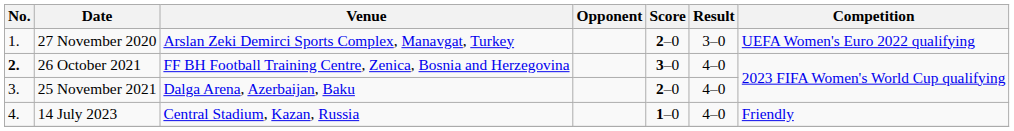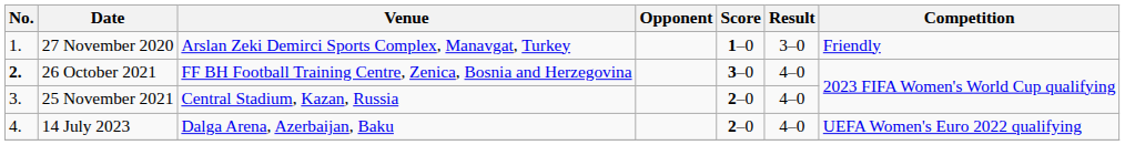 <table class="wikitable">
 <tr>
 <th>No.</th>
 <th>Date</th>
 <th>Venue</th>
 <th>Opponent</th>
 <th>Score</th>
 <th>Result</th>
 <th>Competition</th>
 </tr>
 <tr>
 <td>1.</td>
 <td>27 November 2020</td>
 <td><a href='#'>Arslan Zeki Demirci Sports Complex</a>, <a href='#'>Manavgat</a>, <a href='#'>Turkey</a></td>
 <td></td>
-<td align=center><strong>2</strong>–0</td>
+<td align=center><strong>1</strong>–0</td>
 <td align=center>3–0</td>
-<td><a href='#'>UEFA Women's Euro 2022 qualifying</a></td>
+<td><a href='#'>Friendly</a></td>
 </tr>
 <tr>
 <td><strong>2.</strong></td>
 <td>26 October 2021</td>
 <td><a href='#'>FF BH Football Training Centre</a>, <a href='#'>Zenica</a>, <a href='#'>Bosnia and Herzegovina</a></td>
 <td></td>
 <td align=center><strong>3</strong>–0</td>
 <td align=center>4–0</td>
 <td rowspan=2><a href='#'>2023 FIFA Women's World Cup qualifying</a></td>
 </tr>
 <tr>
 <td>3.</td>
 <td>25 November 2021</td>
-<td><a href='#'>Dalga Arena</a>, <a href='#'>Azerbaijan</a>, <a href='#'>Baku</a></td>
+<td><a href='#'>Central Stadium</a>, <a href='#'>Kazan</a>, <a href='#'>Russia</a></td>
 <td></td>
 <td align=center><strong>2</strong>–0</td>
 <td align=center>4–0</td>
 </tr>
 <tr>
 <td>4.</td>
 <td>14 July 2023</td>
-<td><a href='#'>Central Stadium</a>, <a href='#'>Kazan</a>, <a href='#'>Russia</a></td>
+<td><a href='#'>Dalga Arena</a>, <a href='#'>Azerbaijan</a>, <a href='#'>Baku</a></td>
 <td></td>
-<td align=center><strong>1</strong>–0</td>
+<td align=center><strong>2</strong>–0</td>
 <td align=center>4–0</td>
-<td><a href='#'>Friendly</a></td>
+<td><a href='#'>UEFA Women's Euro 2022 qualifying</a></td>
 </tr>
 <tr>
 </tr>
 </table>
